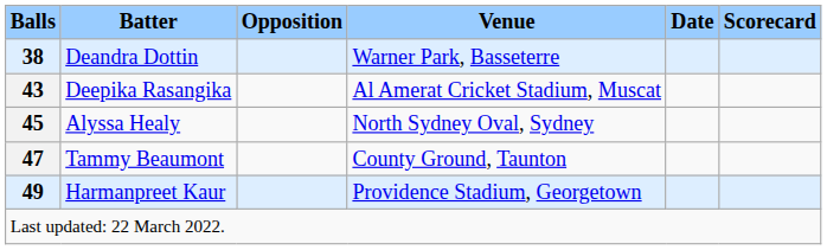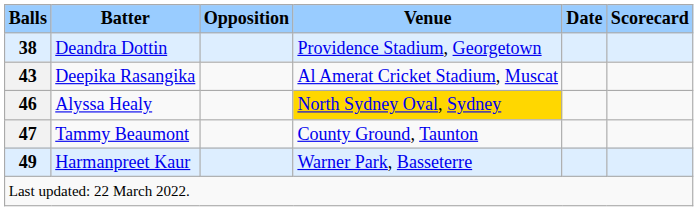 <table class="wikitable">
 <tr>
 <th style="background-color:#99ccff;">Balls</th>
 <th style="background-color:#99ccff;">Batter</th>
 <th style="background-color:#99ccff;">Opposition</th>
 <th style="background-color:#99ccff;">Venue</th>
 <th style="background-color:#99ccff;">Date</th>
 <th style="background-color:#99ccff;">Scorecard</th>
 </tr>
 <tr style="background-color:#def;">
 <th scope="row" style="background-color:#def;">38 </th>
 <td> <a href='#'>Deandra Dottin</a></td>
 <td></td>
-<td><a href='#'>Warner Park</a>, <a href='#'>Basseterre</a></td>
+<td><a href='#'>Providence Stadium</a>, <a href='#'>Georgetown</a></td>
 <td></td>
 <td></td>
 </tr>
 <tr>
 <th scope="row">43</th>
 <td> <a href='#'>Deepika Rasangika</a></td>
 <td></td>
 <td><a href='#'>Al Amerat Cricket Stadium</a>, <a href='#'>Muscat</a></td>
 <td></td>
 <td></td>
 </tr>
 <tr>
-<th scope="row">45</th>
+<th scope="row">46</th>
 <td> <a href='#'>Alyssa Healy</a></td>
 <td></td>
-<td><a href='#'>North Sydney Oval</a>, <a href='#'>Sydney</a></td>
+<td style="background: gold;"><a href='#'>North Sydney Oval</a>, <a href='#'>Sydney</a></td>
 <td></td>
 <td></td>
 </tr>
 <tr>
 <th scope="row">47</th>
 <td> <a href='#'>Tammy Beaumont</a></td>
 <td></td>
 <td><a href='#'>County Ground</a>, <a href='#'>Taunton</a></td>
 <td></td>
 <td></td>
 </tr>
 <tr style="background-color:#def;">
 <th scope="row" style="background-color:#def;">49 </th>
 <td> <a href='#'>Harmanpreet Kaur</a></td>
 <td></td>
-<td><a href='#'>Providence Stadium</a>, <a href='#'>Georgetown</a></td>
+<td><a href='#'>Warner Park</a>, <a href='#'>Basseterre</a></td>
 <td></td>
 <td></td>
 </tr>
 <tr>
 <td scope="row" colspan=8><small>Last updated: 22 March 2022.</small></td>
 </tr>
 </table>
